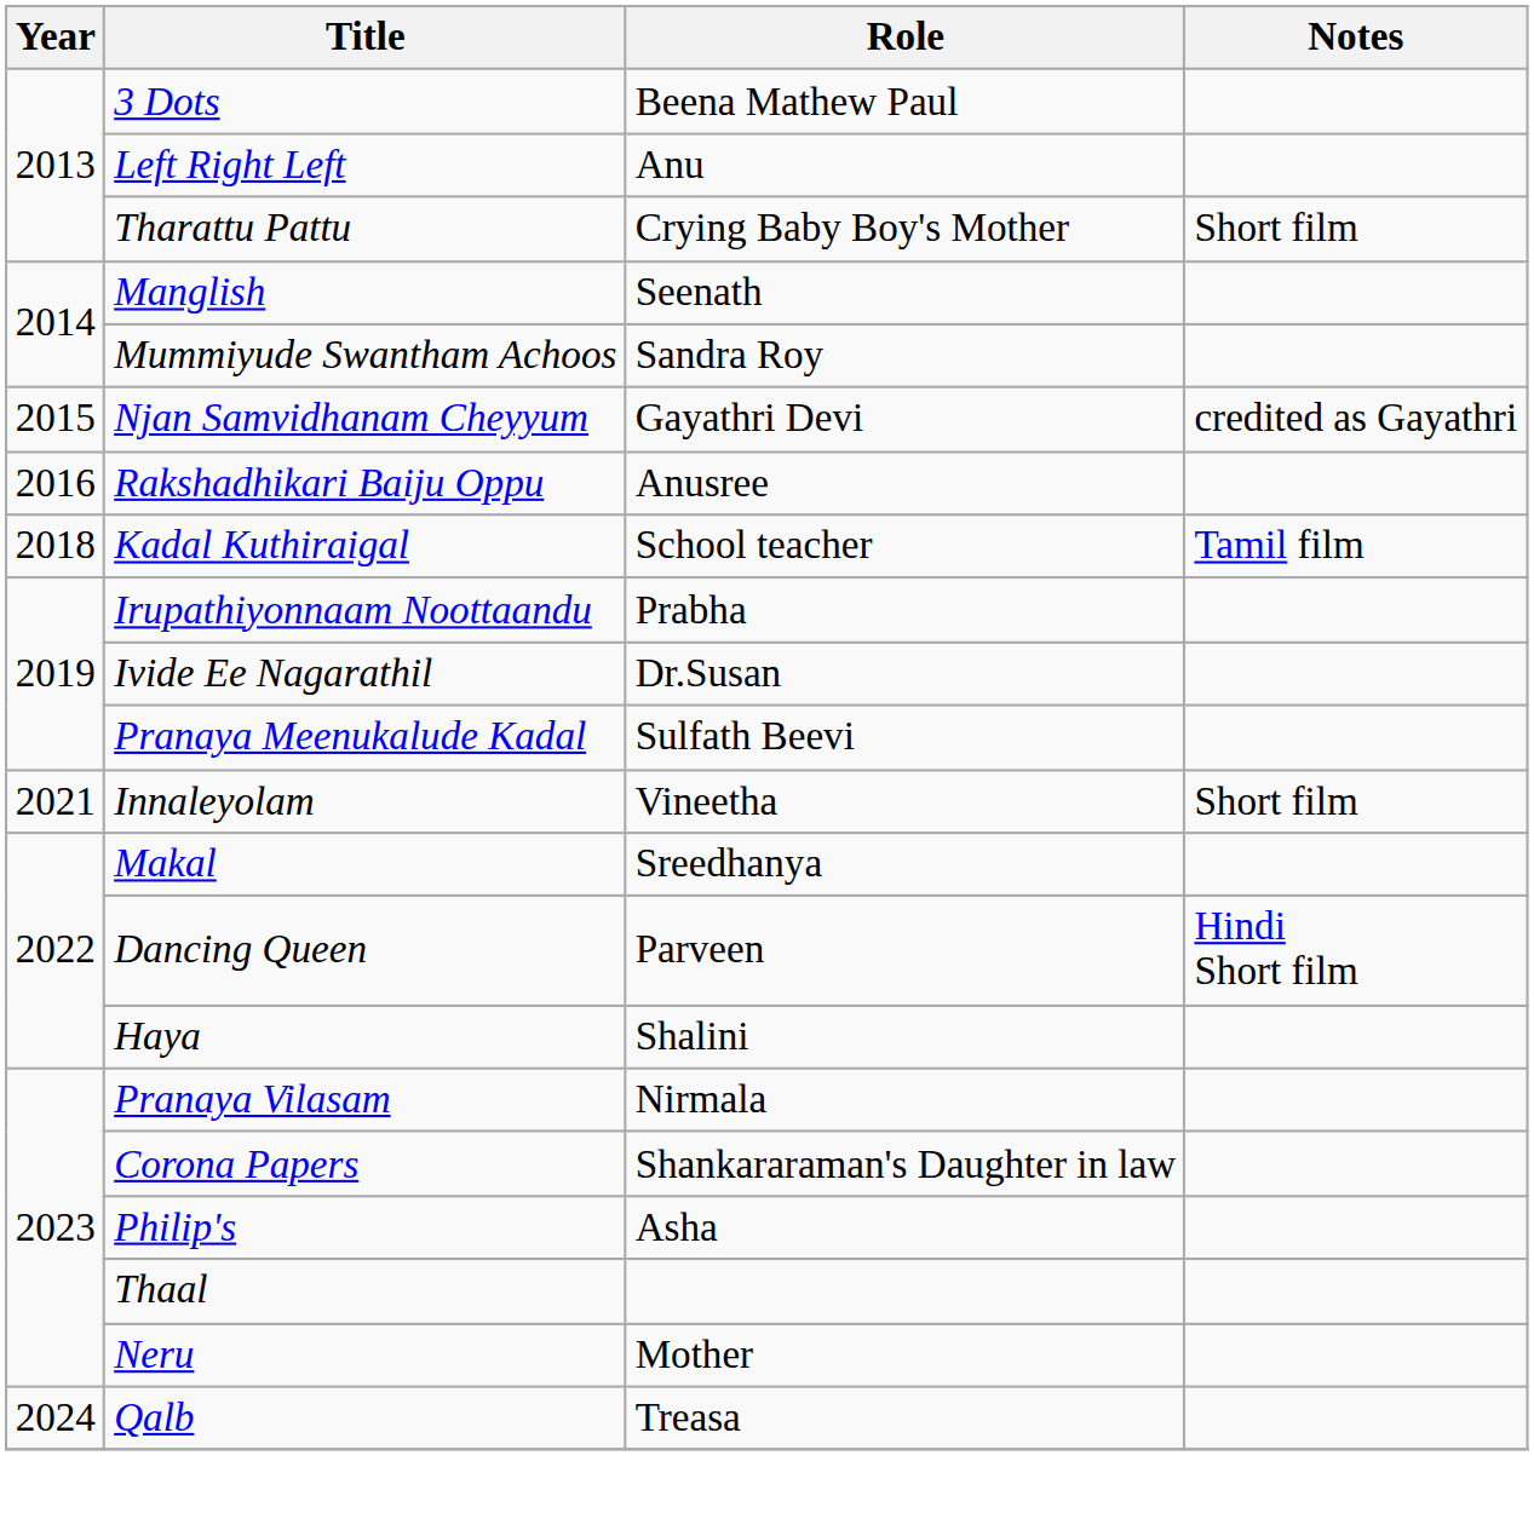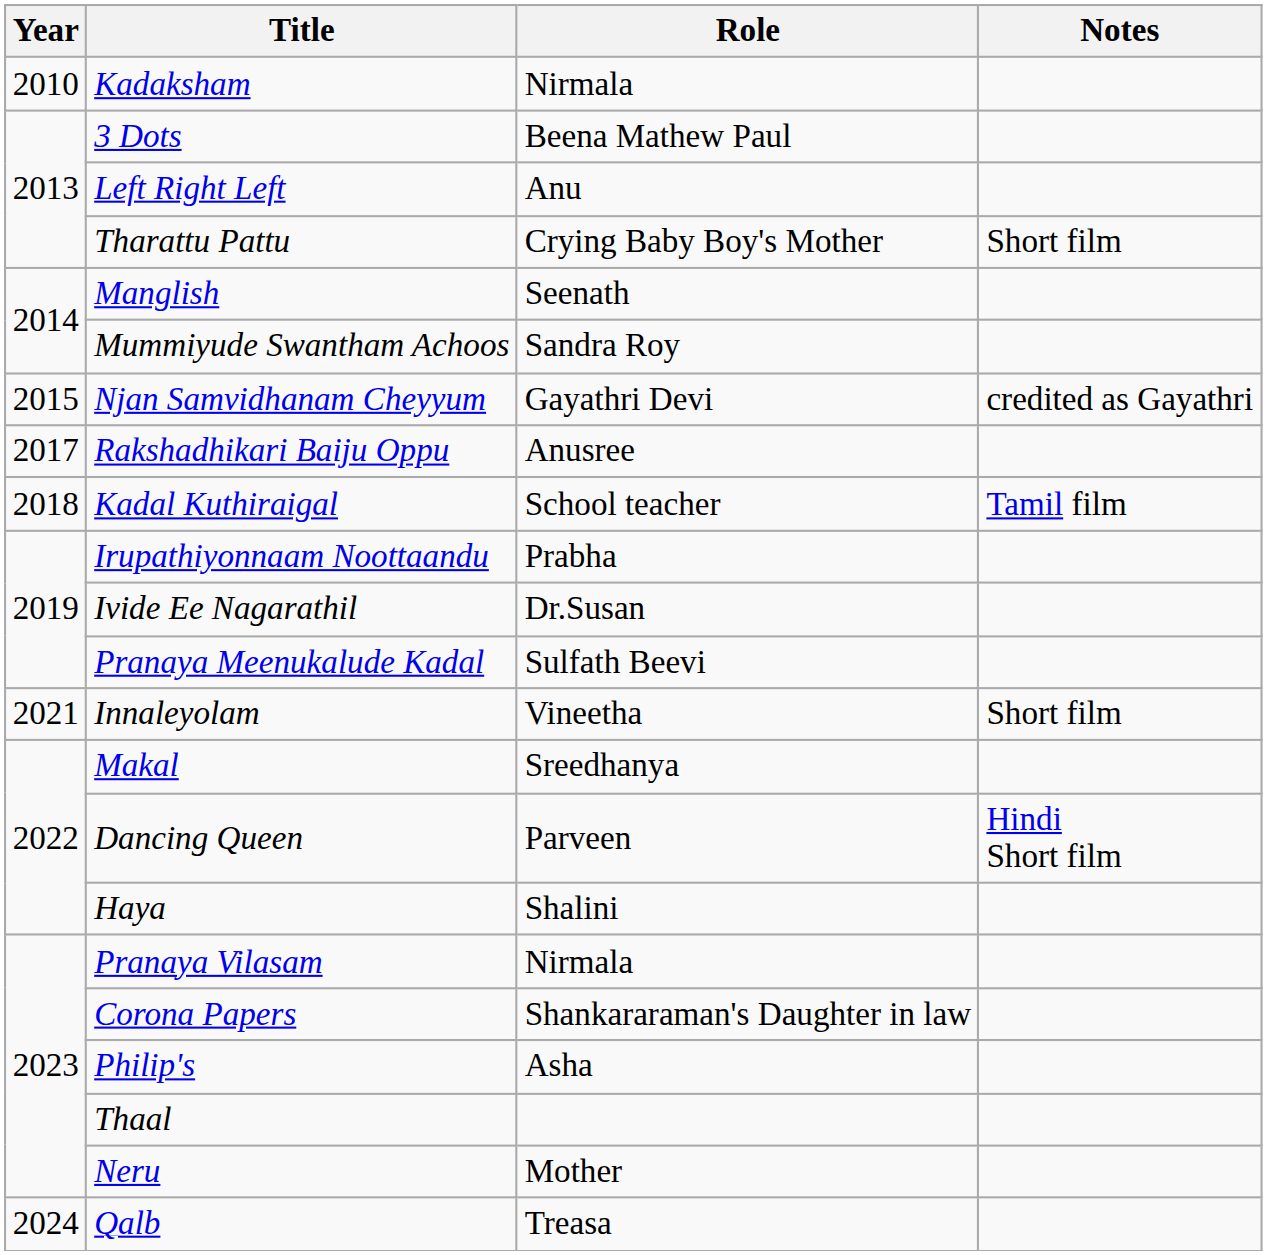 <table class="wikitable sortable">
 <tr>
 <th>Year</th>
 <th>Title</th>
 <th>Role</th>
 <th class="unsortable">Notes</th>
+</tr>
+<tr>
+<td>2010</td>
+<td><em><a href='#'>Kadaksham</a></em></td>
+<td>Nirmala</td>
+<td></td>
 </tr>
 <tr>
 <td rowspan="3">2013</td>
 <td><em><a href='#'>3 Dots</a></em></td>
 <td>Beena Mathew Paul</td>
 <td></td>
 </tr>
 <tr>
 <td><em><a href='#'>Left Right Left</a></em></td>
 <td>Anu</td>
 <td></td>
 </tr>
 <tr>
 <td><em>Tharattu Pattu</em></td>
 <td>Crying Baby Boy's Mother</td>
 <td>Short film</td>
 </tr>
 <tr>
 <td rowspan="2">2014</td>
 <td><em><a href='#'>Manglish</a></em></td>
 <td>Seenath</td>
 <td></td>
 </tr>
 <tr>
 <td><em>Mummiyude Swantham Achoos</em></td>
 <td>Sandra Roy</td>
 <td></td>
 </tr>
 <tr>
 <td>2015</td>
 <td><em><a href='#'>Njan Samvidhanam Cheyyum</a></em></td>
 <td>Gayathri Devi</td>
 <td>credited as Gayathri</td>
 </tr>
 <tr>
-<td>2016</td>
+<td>2017</td>
 <td><em><a href='#'>Rakshadhikari Baiju Oppu</a></em></td>
 <td>Anusree</td>
 <td></td>
 </tr>
 <tr>
 <td>2018</td>
 <td><em><a href='#'>Kadal Kuthiraigal</a></em></td>
 <td>School teacher</td>
 <td><a href='#'>Tamil</a> film</td>
 </tr>
 <tr>
 <td rowspan="3">2019</td>
 <td><em><a href='#'>Irupathiyonnaam Noottaandu</a></em></td>
 <td>Prabha</td>
 <td></td>
 </tr>
 <tr>
 <td><em>Ivide Ee Nagarathil</em></td>
 <td>Dr.Susan</td>
 <td></td>
 </tr>
 <tr>
 <td><em><a href='#'>Pranaya Meenukalude Kadal</a></em></td>
 <td>Sulfath Beevi</td>
 <td></td>
 </tr>
 <tr>
 <td>2021</td>
 <td><em>Innaleyolam</em></td>
 <td>Vineetha</td>
 <td>Short film</td>
 </tr>
 <tr>
 <td rowspan=3>2022</td>
 <td><em><a href='#'>Makal</a></em></td>
 <td>Sreedhanya</td>
 <td></td>
 </tr>
 <tr>
 <td><em>Dancing Queen</em></td>
 <td>Parveen</td>
 <td><a href='#'>Hindi</a> <br>Short film</td>
 </tr>
 <tr>
 <td><em>Haya</em></td>
 <td>Shalini</td>
 <td></td>
 </tr>
 <tr>
 <td rowspan=5>2023</td>
 <td><em><a href='#'>Pranaya Vilasam</a></em></td>
 <td>Nirmala</td>
 <td></td>
 </tr>
 <tr>
 <td><em><a href='#'>Corona Papers</a></em></td>
 <td>Shankararaman's Daughter in law</td>
 <td></td>
 </tr>
 <tr>
 <td><em><a href='#'>Philip's</a></em></td>
 <td>Asha</td>
 <td></td>
 </tr>
 <tr>
 <td><em>Thaal</em></td>
 <td></td>
 <td></td>
 </tr>
 <tr>
 <td><em><a href='#'>Neru</a></em></td>
 <td>Mother</td>
 <td></td>
 </tr>
 <tr>
 <td>2024</td>
 <td><em><a href='#'>Qalb</a></em></td>
 <td>Treasa</td>
 <td></td>
 </tr>
 <tr>
 </tr>
 </table>
